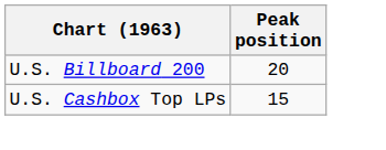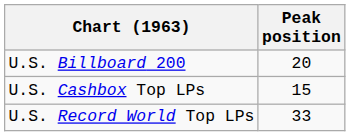 <table class="wikitable sortable">
 <tr>
 <th>Chart (1963)</th>
 <th>Peak<br>position</th>
 </tr>
 <tr>
 <td align="left">U.S. <a href='#'><em>Billboard</em> 200</a></td>
 <td align="center">20</td>
 </tr>
 <tr>
 <td align="left">U.S. <em><a href='#'>Cashbox</a></em> Top LPs</td>
 <td align="center">15</td>
 </tr>
+<tr>
+<td align="left">U.S. <em><a href='#'>Record World</a></em> Top LPs</td>
+<td align="center">33</td>
+</tr>
 </table>
